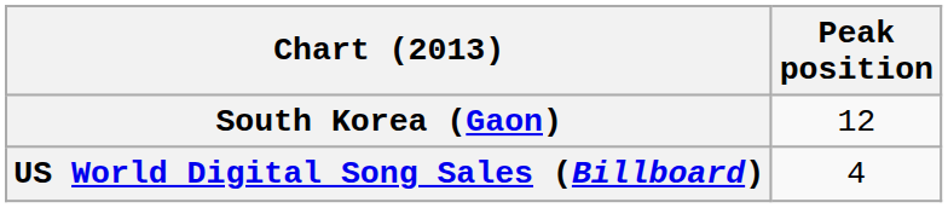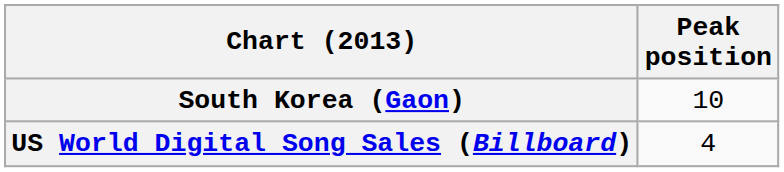 <table class="wikitable plainrowheaders sortable" style="text-align:center">
 <tr>
 <th scope="col">Chart (2013)</th>
 <th scope="col">Peak<br>position</th>
 </tr>
 <tr>
 <th scope="row">South Korea (<a href='#'>Gaon</a>)</th>
-<td>12</td>
+<td>10</td>
 </tr>
 <tr>
 <th scope="row">US <a href='#'>World Digital Song Sales</a> (<em><a href='#'>Billboard</a></em>)</th>
 <td>4</td>
 </tr>
 </table>
